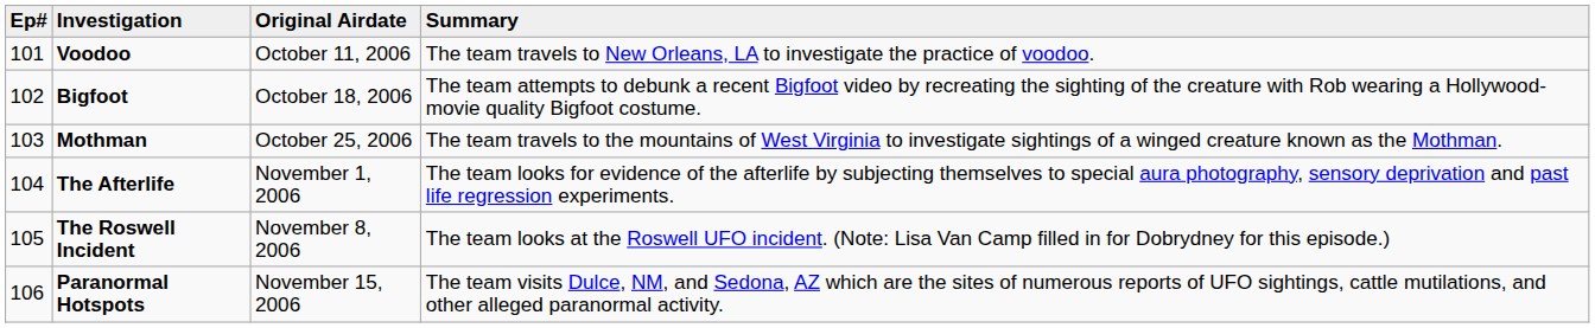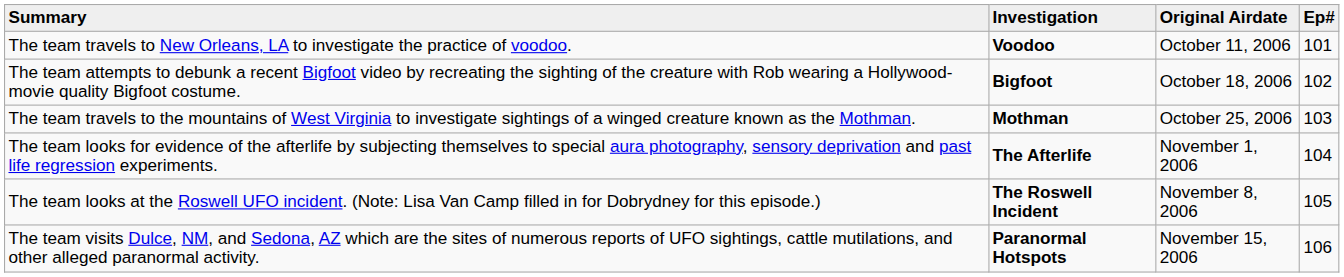 <table class="wikitable">
 <tr style="background:#EFEFEF">
-<td><strong>Ep#</strong></td>
+<td><strong>Summary</strong></td>
 <td><strong>Investigation</strong></td>
 <td><strong>Original Airdate</strong></td>
-<td><strong>Summary</strong></td>
+<td><strong>Ep#</strong></td>
 </tr>
 <tr>
-<td>101</td>
+<td>The team travels to <a href='#'>New Orleans, LA</a> to investigate the practice of <a href='#'>voodoo</a>.</td>
 <td><strong>Voodoo</strong></td>
 <td>October 11, 2006</td>
-<td>The team travels to <a href='#'>New Orleans, LA</a> to investigate the practice of <a href='#'>voodoo</a>.</td>
+<td>101</td>
 </tr>
 <tr>
-<td>102</td>
+<td>The team attempts to debunk a recent <a href='#'>Bigfoot</a> video by recreating the sighting of the creature with Rob wearing a Hollywood-movie quality Bigfoot costume.</td>
 <td><strong>Bigfoot</strong></td>
 <td>October 18, 2006</td>
-<td>The team attempts to debunk a recent <a href='#'>Bigfoot</a> video by recreating the sighting of the creature with Rob wearing a Hollywood-movie quality Bigfoot costume.</td>
+<td>102</td>
 </tr>
 <tr>
-<td>103</td>
+<td>The team travels to the mountains of <a href='#'>West Virginia</a> to investigate sightings of a winged creature known as the <a href='#'>Mothman</a>.</td>
 <td><strong>Mothman</strong></td>
 <td>October 25, 2006</td>
-<td>The team travels to the mountains of <a href='#'>West Virginia</a> to investigate sightings of a winged creature known as the <a href='#'>Mothman</a>.</td>
+<td>103</td>
 </tr>
 <tr>
-<td>104</td>
+<td>The team looks for evidence of the afterlife by subjecting themselves to special <a href='#'>aura photography</a>, <a href='#'>sensory deprivation</a> and <a href='#'>past life regression</a> experiments.</td>
 <td><strong>The Afterlife</strong></td>
 <td>November 1, 2006</td>
-<td>The team looks for evidence of the afterlife by subjecting themselves to special <a href='#'>aura photography</a>, <a href='#'>sensory deprivation</a> and <a href='#'>past life regression</a> experiments.</td>
+<td>104</td>
 </tr>
 <tr>
-<td>105</td>
+<td>The team looks at the <a href='#'>Roswell UFO incident</a>. (Note: Lisa Van Camp filled in for Dobrydney for this episode.)</td>
 <td><strong>The Roswell Incident</strong></td>
 <td>November 8, 2006</td>
-<td>The team looks at the <a href='#'>Roswell UFO incident</a>. (Note: Lisa Van Camp filled in for Dobrydney for this episode.)</td>
+<td>105</td>
 </tr>
 <tr>
-<td>106</td>
+<td>The team visits <a href='#'>Dulce</a>, <a href='#'>NM</a>, and <a href='#'>Sedona</a>, <a href='#'>AZ</a> which are the sites of numerous reports of UFO sightings, cattle mutilations, and other alleged paranormal activity.</td>
 <td><strong>Paranormal Hotspots</strong></td>
 <td>November 15, 2006</td>
-<td>The team visits <a href='#'>Dulce</a>, <a href='#'>NM</a>, and <a href='#'>Sedona</a>, <a href='#'>AZ</a> which are the sites of numerous reports of UFO sightings, cattle mutilations, and other alleged paranormal activity.</td>
+<td>106</td>
 </tr>
 </table>
